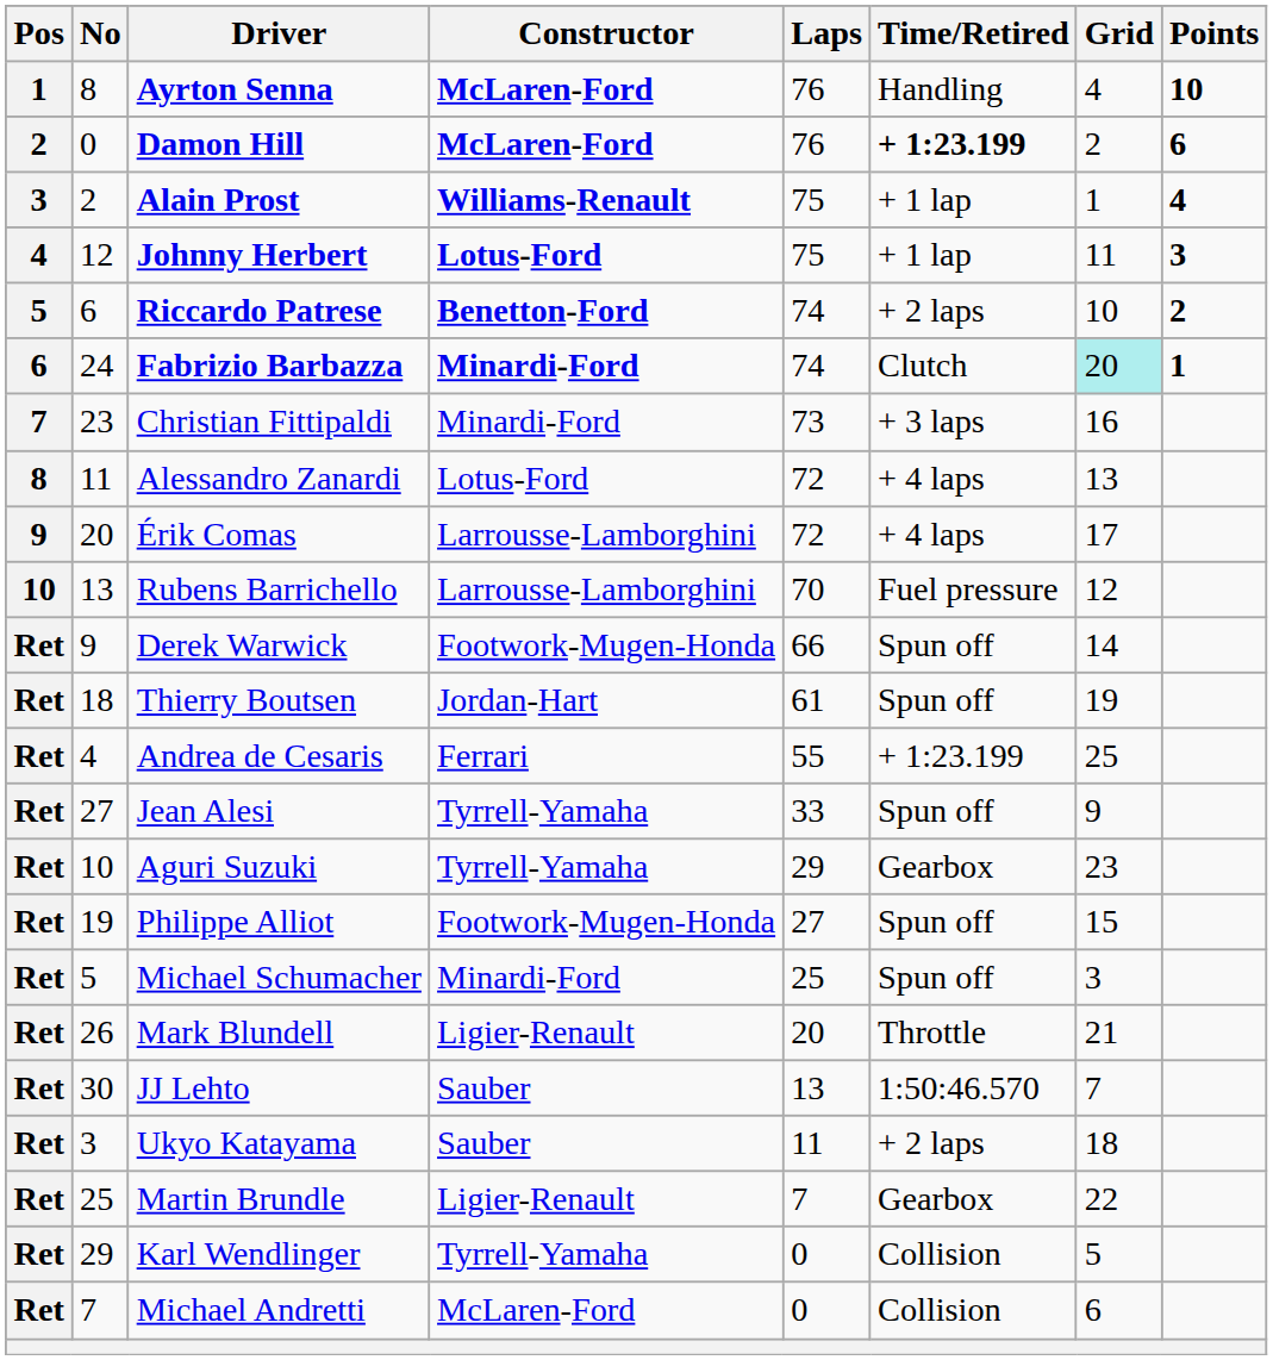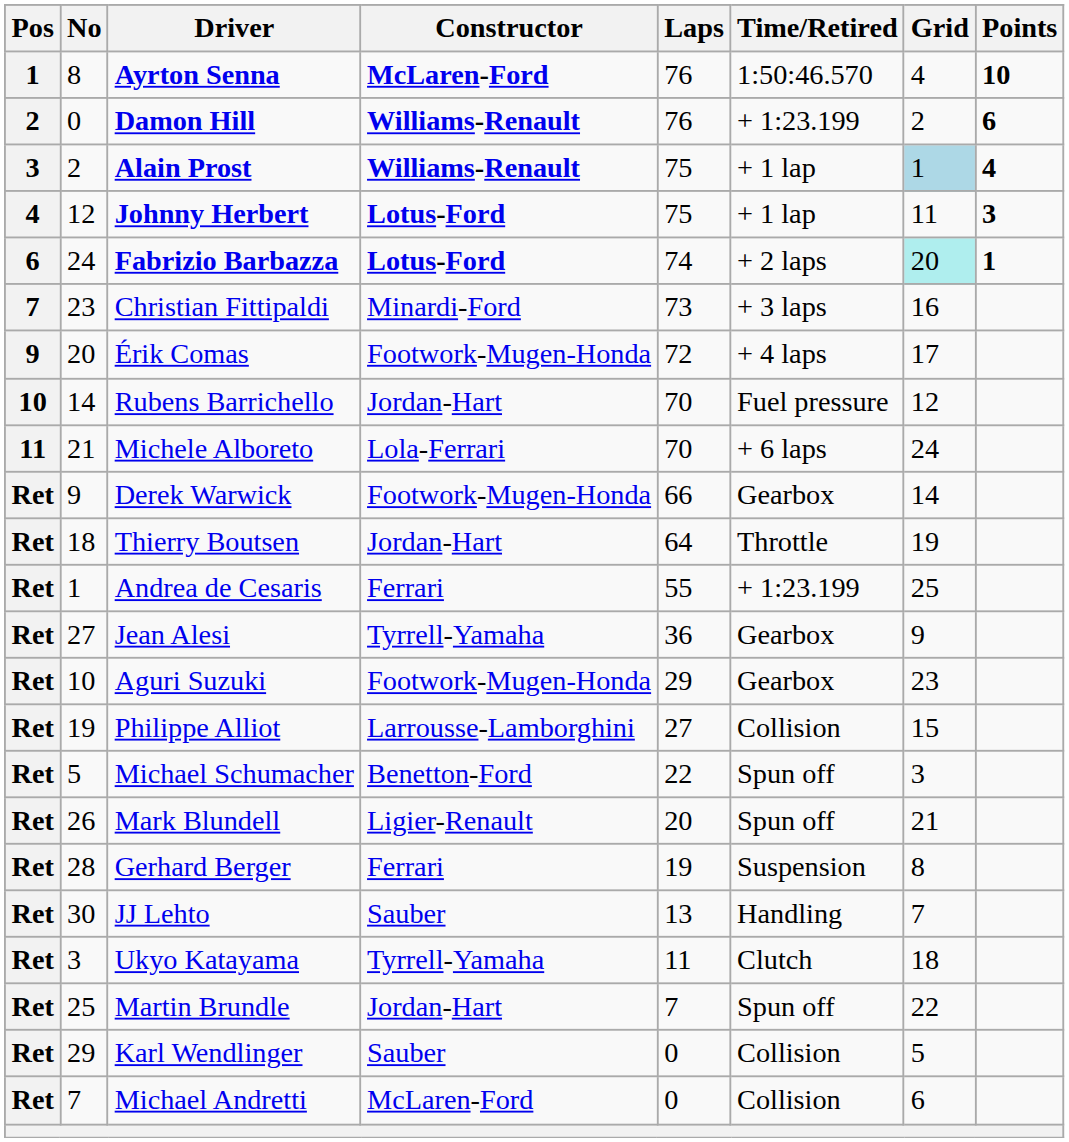 <table class="wikitable" style="font-size: 95%;">
 <tr>
 <th>Pos</th>
 <th>No</th>
 <th>Driver</th>
 <th>Constructor</th>
 <th>Laps</th>
 <th>Time/Retired</th>
 <th>Grid</th>
 <th>Points</th>
 </tr>
 <tr>
 <th>1</th>
 <td>8</td>
 <td> <strong><a href='#'>Ayrton Senna</a></strong></td>
 <td><strong><a href='#'>McLaren</a>-<a href='#'>Ford</a></strong></td>
 <td>76</td>
-<td>Handling</td>
+<td>1:50:46.570</td>
 <td>4</td>
 <td><strong>10</strong></td>
 </tr>
 <tr>
 <th>2</th>
 <td>0</td>
 <td> <strong><a href='#'>Damon Hill</a></strong></td>
-<td><strong><a href='#'>McLaren</a>-<a href='#'>Ford</a></strong></td>
+<td><strong><a href='#'>Williams</a>-<a href='#'>Renault</a></strong></td>
 <td>76</td>
-<td><strong>+ 1:23.199</strong></td>
+<td>+ 1:23.199</td>
 <td>2</td>
 <td><strong>6</strong></td>
 </tr>
 <tr>
 <th>3</th>
 <td>2</td>
 <td> <strong><a href='#'>Alain Prost</a></strong></td>
 <td><strong><a href='#'>Williams</a>-<a href='#'>Renault</a></strong></td>
 <td>75</td>
 <td>+ 1 lap</td>
-<td>1</td>
+<td style="background: lightblue;">1</td>
 <td><strong>4</strong></td>
 </tr>
 <tr>
 <th>4</th>
 <td>12</td>
 <td> <strong><a href='#'>Johnny Herbert</a></strong></td>
 <td><strong><a href='#'>Lotus</a>-<a href='#'>Ford</a></strong></td>
 <td>75</td>
 <td>+ 1 lap</td>
 <td>11</td>
 <td><strong>3</strong></td>
 </tr>
 <tr>
-<th>5</th>
-<td>6</td>
-<td> <strong><a href='#'>Riccardo Patrese</a></strong></td>
-<td><strong><a href='#'>Benetton</a>-<a href='#'>Ford</a></strong></td>
-<td>74</td>
-<td>+ 2 laps</td>
-<td>10</td>
-<td><strong>2</strong></td>
-</tr>
-<tr>
 <th>6</th>
 <td>24</td>
 <td> <strong><a href='#'>Fabrizio Barbazza</a></strong></td>
-<td><strong><a href='#'>Minardi</a>-<a href='#'>Ford</a></strong></td>
+<td><strong><a href='#'>Lotus</a>-<a href='#'>Ford</a></strong></td>
 <td>74</td>
-<td>Clutch</td>
+<td>+ 2 laps</td>
 <td style="background: paleturquoise;">20</td>
 <td><strong>1</strong></td>
 </tr>
 <tr>
 <th>7</th>
 <td>23</td>
 <td> <a href='#'>Christian Fittipaldi</a></td>
 <td><a href='#'>Minardi</a>-<a href='#'>Ford</a></td>
 <td>73</td>
 <td>+ 3 laps</td>
 <td>16</td>
 <td> </td>
 </tr>
 <tr>
-<th>8</th>
-<td>11</td>
-<td> <a href='#'>Alessandro Zanardi</a></td>
-<td><a href='#'>Lotus</a>-<a href='#'>Ford</a></td>
-<td>72</td>
-<td>+ 4 laps</td>
-<td>13</td>
-<td> </td>
-</tr>
-<tr>
 <th>9</th>
 <td>20</td>
 <td> <a href='#'>Érik Comas</a></td>
-<td><a href='#'>Larrousse</a>-<a href='#'>Lamborghini</a></td>
+<td><a href='#'>Footwork</a>-<a href='#'>Mugen-Honda</a></td>
 <td>72</td>
 <td>+ 4 laps</td>
 <td>17</td>
 <td> </td>
 </tr>
 <tr>
 <th>10</th>
-<td>13</td>
+<td>14</td>
 <td> <a href='#'>Rubens Barrichello</a></td>
-<td><a href='#'>Larrousse</a>-<a href='#'>Lamborghini</a></td>
+<td><a href='#'>Jordan</a>-<a href='#'>Hart</a></td>
 <td>70</td>
 <td>Fuel pressure</td>
 <td>12</td>
+<td> </td>
+</tr>
+<tr>
+<th>11</th>
+<td>21</td>
+<td> <a href='#'>Michele Alboreto</a></td>
+<td><a href='#'>Lola</a>-<a href='#'>Ferrari</a></td>
+<td>70</td>
+<td>+ 6 laps</td>
+<td>24</td>
 <td> </td>
 </tr>
 <tr>
 <th>Ret</th>
 <td>9</td>
 <td> <a href='#'>Derek Warwick</a></td>
 <td><a href='#'>Footwork</a>-<a href='#'>Mugen-Honda</a></td>
 <td>66</td>
-<td>Spun off</td>
+<td>Gearbox</td>
 <td>14</td>
 <td> </td>
 </tr>
 <tr>
 <th>Ret</th>
 <td>18</td>
 <td> <a href='#'>Thierry Boutsen</a></td>
 <td><a href='#'>Jordan</a>-<a href='#'>Hart</a></td>
-<td>61</td>
-<td>Spun off</td>
+<td>64</td>
+<td>Throttle</td>
 <td>19</td>
 <td> </td>
 </tr>
 <tr>
 <th>Ret</th>
-<td>4</td>
+<td>1</td>
 <td> <a href='#'>Andrea de Cesaris</a></td>
 <td><a href='#'>Ferrari</a></td>
 <td>55</td>
 <td>+ 1:23.199</td>
 <td>25</td>
 <td> </td>
 </tr>
 <tr>
 <th>Ret</th>
 <td>27</td>
 <td> <a href='#'>Jean Alesi</a></td>
 <td><a href='#'>Tyrrell</a>-<a href='#'>Yamaha</a></td>
-<td>33</td>
-<td>Spun off</td>
+<td>36</td>
+<td>Gearbox</td>
 <td>9</td>
 <td> </td>
 </tr>
 <tr>
 <th>Ret</th>
 <td>10</td>
 <td> <a href='#'>Aguri Suzuki</a></td>
-<td><a href='#'>Tyrrell</a>-<a href='#'>Yamaha</a></td>
+<td><a href='#'>Footwork</a>-<a href='#'>Mugen-Honda</a></td>
 <td>29</td>
 <td>Gearbox</td>
 <td>23</td>
 <td> </td>
 </tr>
 <tr>
 <th>Ret</th>
 <td>19</td>
 <td> <a href='#'>Philippe Alliot</a></td>
-<td><a href='#'>Footwork</a>-<a href='#'>Mugen-Honda</a></td>
+<td><a href='#'>Larrousse</a>-<a href='#'>Lamborghini</a></td>
 <td>27</td>
-<td>Spun off</td>
+<td>Collision</td>
 <td>15</td>
 <td> </td>
 </tr>
 <tr>
 <th>Ret</th>
 <td>5</td>
 <td> <a href='#'>Michael Schumacher</a></td>
-<td><a href='#'>Minardi</a>-<a href='#'>Ford</a></td>
-<td>25</td>
+<td><a href='#'>Benetton</a>-<a href='#'>Ford</a></td>
+<td>22</td>
 <td>Spun off</td>
 <td>3</td>
 <td> </td>
 </tr>
 <tr>
 <th>Ret</th>
 <td>26</td>
 <td> <a href='#'>Mark Blundell</a></td>
 <td><a href='#'>Ligier</a>-<a href='#'>Renault</a></td>
 <td>20</td>
-<td>Throttle</td>
+<td>Spun off</td>
 <td>21</td>
+<td> </td>
+</tr>
+<tr>
+<th>Ret</th>
+<td>28</td>
+<td> <a href='#'>Gerhard Berger</a></td>
+<td><a href='#'>Ferrari</a></td>
+<td>19</td>
+<td>Suspension</td>
+<td>8</td>
 <td> </td>
 </tr>
 <tr>
 <th>Ret</th>
 <td>30</td>
 <td> <a href='#'>JJ Lehto</a></td>
 <td><a href='#'>Sauber</a></td>
 <td>13</td>
-<td>1:50:46.570</td>
+<td>Handling</td>
 <td>7</td>
 <td> </td>
 </tr>
 <tr>
 <th>Ret</th>
 <td>3</td>
 <td> <a href='#'>Ukyo Katayama</a></td>
-<td><a href='#'>Sauber</a></td>
+<td><a href='#'>Tyrrell</a>-<a href='#'>Yamaha</a></td>
 <td>11</td>
-<td>+ 2 laps</td>
+<td>Clutch</td>
 <td>18</td>
 <td> </td>
 </tr>
 <tr>
 <th>Ret</th>
 <td>25</td>
 <td> <a href='#'>Martin Brundle</a></td>
-<td><a href='#'>Ligier</a>-<a href='#'>Renault</a></td>
+<td><a href='#'>Jordan</a>-<a href='#'>Hart</a></td>
 <td>7</td>
-<td>Gearbox</td>
+<td>Spun off</td>
 <td>22</td>
 <td> </td>
 </tr>
 <tr>
 <th>Ret</th>
 <td>29</td>
 <td> <a href='#'>Karl Wendlinger</a></td>
-<td><a href='#'>Tyrrell</a>-<a href='#'>Yamaha</a></td>
+<td><a href='#'>Sauber</a></td>
 <td>0</td>
 <td>Collision</td>
 <td>5</td>
 <td> </td>
 </tr>
 <tr>
 <th>Ret</th>
 <td>7</td>
 <td> <a href='#'>Michael Andretti</a></td>
 <td><a href='#'>McLaren</a>-<a href='#'>Ford</a></td>
 <td>0</td>
 <td>Collision</td>
 <td>6</td>
 <td> </td>
 </tr>
 <tr>
 <th colspan="8"></th>
 </tr>
 </table>
